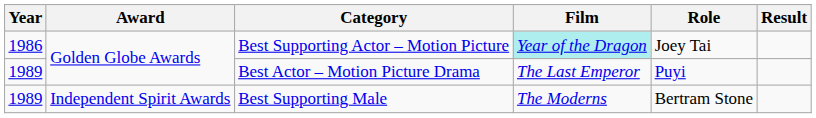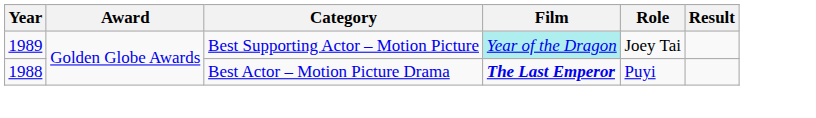 <table class="wikitable">
 <tr>
 <th>Year</th>
 <th>Award</th>
 <th>Category</th>
 <th>Film</th>
 <th>Role</th>
 <th>Result</th>
 </tr>
 <tr>
-<td><a href='#'>1986</a></td>
+<td><a href='#'>1989</a></td>
 <td rowspan="2"><a href='#'>Golden Globe Awards</a></td>
 <td><a href='#'>Best Supporting Actor – Motion Picture</a></td>
 <td style="background: paleturquoise;"><em><a href='#'>Year of the Dragon</a></em></td>
 <td>Joey Tai</td>
 <td></td>
 </tr>
 <tr>
-<td><a href='#'>1989</a></td>
+<td><a href='#'>1988</a></td>
 <td><a href='#'>Best Actor – Motion Picture Drama</a></td>
-<td><em><a href='#'>The Last Emperor</a></em></td>
+<td><strong><em><a href='#'>The Last Emperor</a></em></strong></td>
 <td><a href='#'>Puyi</a></td>
 <td></td>
 </tr>
-<tr>
-<td><a href='#'>1989</a></td>
-<td><a href='#'>Independent Spirit Awards</a></td>
-<td><a href='#'>Best Supporting Male</a></td>
-<td><em><a href='#'>The Moderns</a></em></td>
-<td>Bertram Stone</td>
-<td></td>
-</tr>
 </table>
